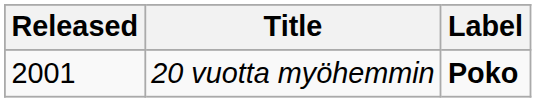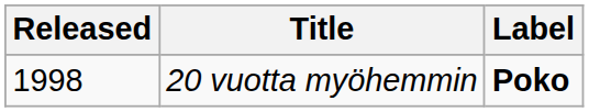 <table class="wikitable">
 <tr>
 <th>Released</th>
 <th>Title</th>
 <th>Label</th>
 </tr>
 <tr>
-<td>2001</td>
+<td>1998</td>
 <td><em>20 vuotta myöhemmin</em></td>
 <td><strong>Poko</strong></td>
 </tr>
 </table>
